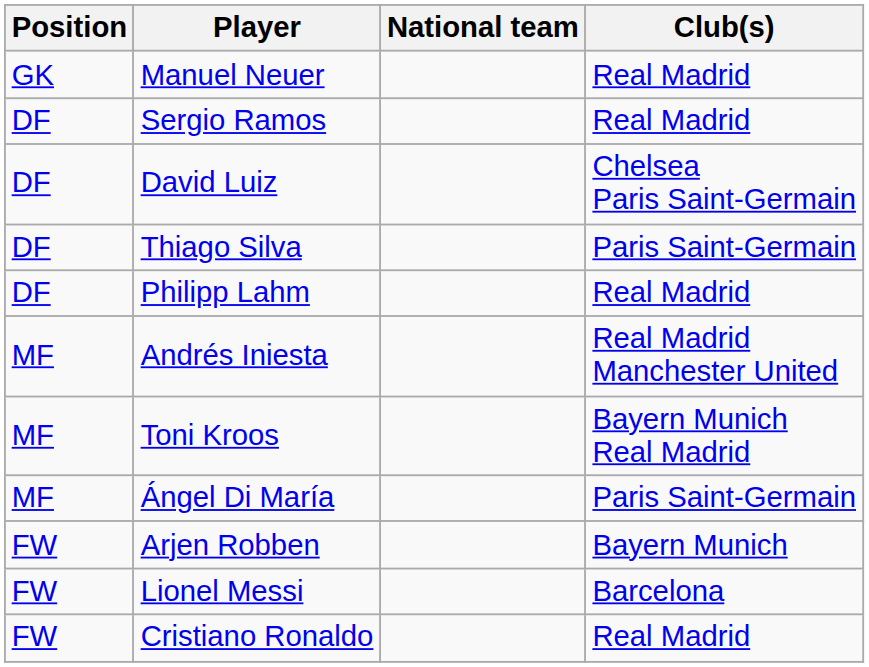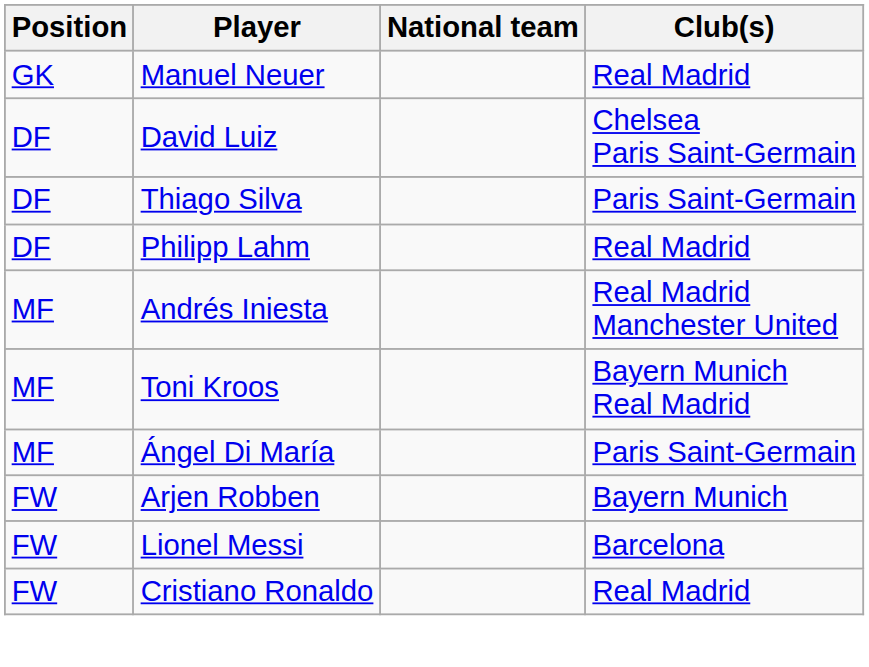 <table class="wikitable">
 <tr>
 <th>Position</th>
 <th>Player</th>
 <th>National team</th>
 <th>Club(s)</th>
 </tr>
 <tr>
 <td><a href='#'>GK</a></td>
 <td><a href='#'>Manuel Neuer</a></td>
-<td></td>
-<td> <a href='#'>Real Madrid</a></td>
-</tr>
-<tr>
-<td><a href='#'>DF</a></td>
-<td><a href='#'>Sergio Ramos</a></td>
 <td></td>
 <td> <a href='#'>Real Madrid</a></td>
 </tr>
 <tr>
 <td><a href='#'>DF</a></td>
 <td><a href='#'>David Luiz</a></td>
 <td></td>
 <td> <a href='#'>Chelsea</a><br> <a href='#'>Paris Saint-Germain</a></td>
 </tr>
 <tr>
 <td><a href='#'>DF</a></td>
 <td><a href='#'>Thiago Silva</a></td>
 <td></td>
 <td> <a href='#'>Paris Saint-Germain</a></td>
 </tr>
 <tr>
 <td><a href='#'>DF</a></td>
 <td><a href='#'>Philipp Lahm</a></td>
 <td></td>
 <td> <a href='#'>Real Madrid</a></td>
 </tr>
 <tr>
 <td><a href='#'>MF</a></td>
 <td><a href='#'>Andrés Iniesta</a></td>
 <td></td>
 <td> <a href='#'>Real Madrid</a><br> <a href='#'>Manchester United</a></td>
 </tr>
 <tr>
 <td><a href='#'>MF</a></td>
 <td><a href='#'>Toni Kroos</a></td>
 <td></td>
 <td> <a href='#'>Bayern Munich</a><br> <a href='#'>Real Madrid</a></td>
 </tr>
 <tr>
 <td><a href='#'>MF</a></td>
 <td><a href='#'>Ángel Di María</a></td>
 <td></td>
 <td> <a href='#'>Paris Saint-Germain</a></td>
 </tr>
 <tr>
 <td><a href='#'>FW</a></td>
 <td><a href='#'>Arjen Robben</a></td>
 <td></td>
 <td> <a href='#'>Bayern Munich</a></td>
 </tr>
 <tr>
 <td><a href='#'>FW</a></td>
 <td><a href='#'>Lionel Messi</a></td>
 <td></td>
 <td> <a href='#'>Barcelona</a></td>
 </tr>
 <tr>
 <td><a href='#'>FW</a></td>
 <td><a href='#'>Cristiano Ronaldo</a></td>
 <td></td>
 <td> <a href='#'>Real Madrid</a></td>
 </tr>
 </table>
